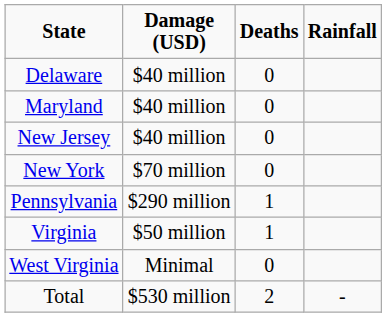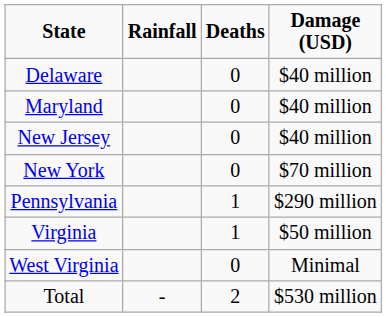 <table class="wikitable" style="float:right; margin:0 0 0.5em 1em; float:right;">
 <tr style="text-align:center;">
 <td><strong>State</strong></td>
+<td><strong>Rainfall</strong></td>
+<td><strong>Deaths</strong></td>
 <td><strong>Damage<br>(USD)</strong></td>
-<td><strong>Deaths</strong></td>
-<td><strong>Rainfall</strong></td>
 </tr>
 <tr style="text-align:center;">
 <td><a href='#'>Delaware</a></td>
+<td></td>
+<td>0</td>
 <td>$40 million</td>
-<td>0</td>
-<td></td>
 </tr>
 <tr style="text-align:center;">
 <td><a href='#'>Maryland</a></td>
+<td></td>
+<td>0</td>
 <td>$40 million</td>
-<td>0</td>
-<td></td>
 </tr>
 <tr style="text-align:center;">
 <td><a href='#'>New Jersey</a></td>
+<td></td>
+<td>0</td>
 <td>$40 million</td>
-<td>0</td>
-<td></td>
 </tr>
 <tr style="text-align:center;">
 <td><a href='#'>New York</a></td>
+<td></td>
+<td>0</td>
 <td>$70 million</td>
-<td>0</td>
-<td></td>
 </tr>
 <tr style="text-align:center;">
 <td><a href='#'>Pennsylvania</a></td>
+<td></td>
+<td>1</td>
 <td>$290 million</td>
-<td>1</td>
-<td></td>
 </tr>
 <tr style="text-align:center;">
 <td><a href='#'>Virginia</a></td>
+<td></td>
+<td>1</td>
 <td>$50 million</td>
-<td>1</td>
-<td></td>
 </tr>
 <tr style="text-align:center;">
 <td><a href='#'>West Virginia</a></td>
+<td></td>
+<td>0</td>
 <td>Minimal</td>
-<td>0</td>
-<td></td>
 </tr>
 <tr style="text-align:center;">
 <td>Total</td>
+<td>-</td>
+<td>2</td>
 <td>$530 million</td>
-<td>2</td>
-<td>-</td>
 </tr>
 </table>
